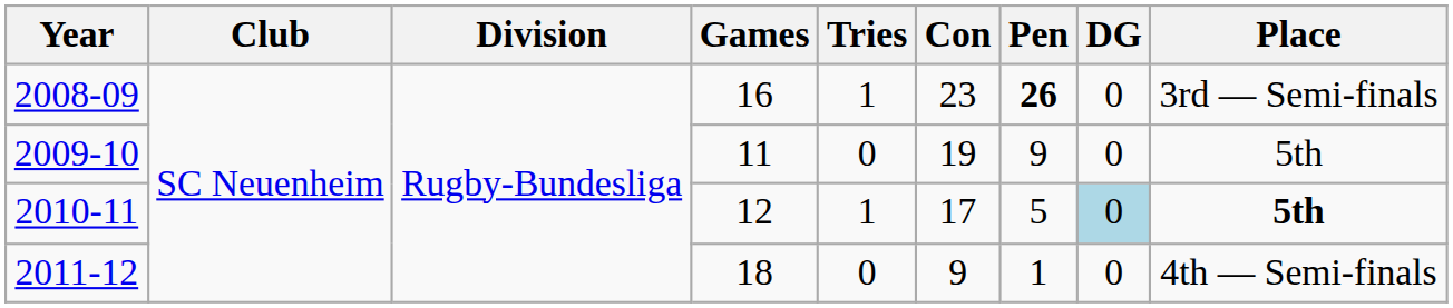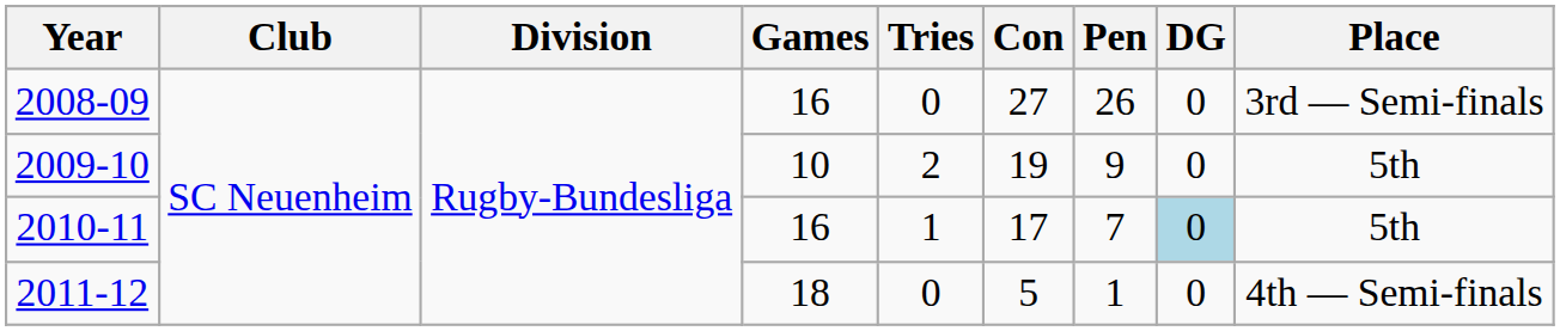 <table class="wikitable">
 <tr>
 <th>Year</th>
 <th>Club</th>
 <th>Division</th>
 <th>Games</th>
 <th>Tries</th>
 <th>Con</th>
 <th>Pen</th>
 <th>DG</th>
 <th>Place</th>
 </tr>
 <tr align="center">
 <td><a href='#'>2008-09</a></td>
 <td rowspan=4><a href='#'>SC Neuenheim</a></td>
 <td rowspan=4><a href='#'>Rugby-Bundesliga</a></td>
 <td>16</td>
-<td>1</td>
-<td>23</td>
-<td><strong>26</strong></td>
+<td>0</td>
+<td>27</td>
+<td>26</td>
 <td>0</td>
 <td>3rd — Semi-finals</td>
 </tr>
 <tr align="center">
 <td><a href='#'>2009-10</a></td>
-<td>11</td>
-<td>0</td>
+<td>10</td>
+<td>2</td>
 <td>19</td>
 <td>9</td>
 <td>0</td>
 <td>5th</td>
 </tr>
 <tr align="center">
 <td><a href='#'>2010-11</a></td>
-<td>12</td>
+<td>16</td>
 <td>1</td>
 <td>17</td>
-<td>5</td>
+<td>7</td>
 <td style="background: lightblue;">0</td>
-<td><strong>5th</strong></td>
+<td>5th</td>
 </tr>
 <tr align="center">
 <td><a href='#'>2011-12</a></td>
 <td>18</td>
 <td>0</td>
-<td>9</td>
+<td>5</td>
 <td>1</td>
 <td>0</td>
 <td>4th — Semi-finals</td>
 </tr>
 </table>
